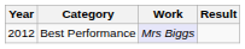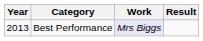 <table class="wikitable sortable">
 <tr>
 <th>Year</th>
 <th>Category</th>
 <th>Work</th>
 <th>Result</th>
 </tr>
 <tr>
-<td>2012</td>
+<td>2013</td>
 <td>Best Performance</td>
 <td style="background: lavender;"><em>Mrs Biggs</em></td>
 <td></td>
 </tr>
 </table>
